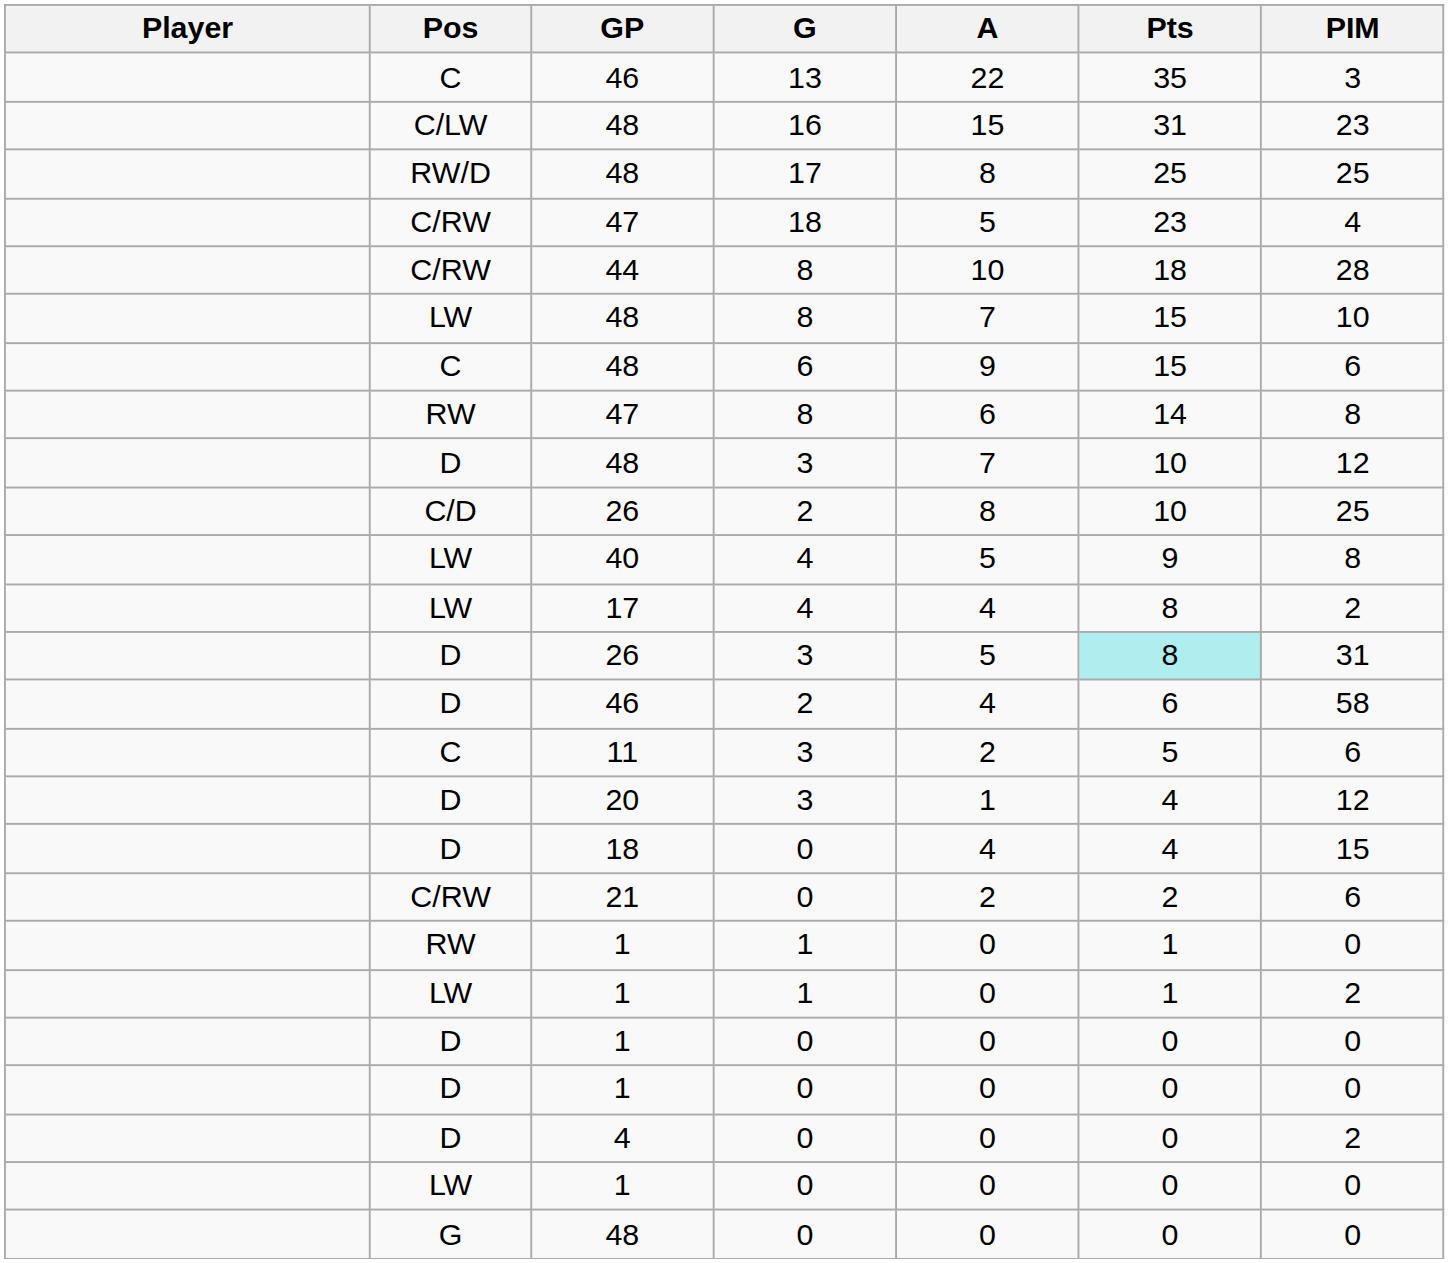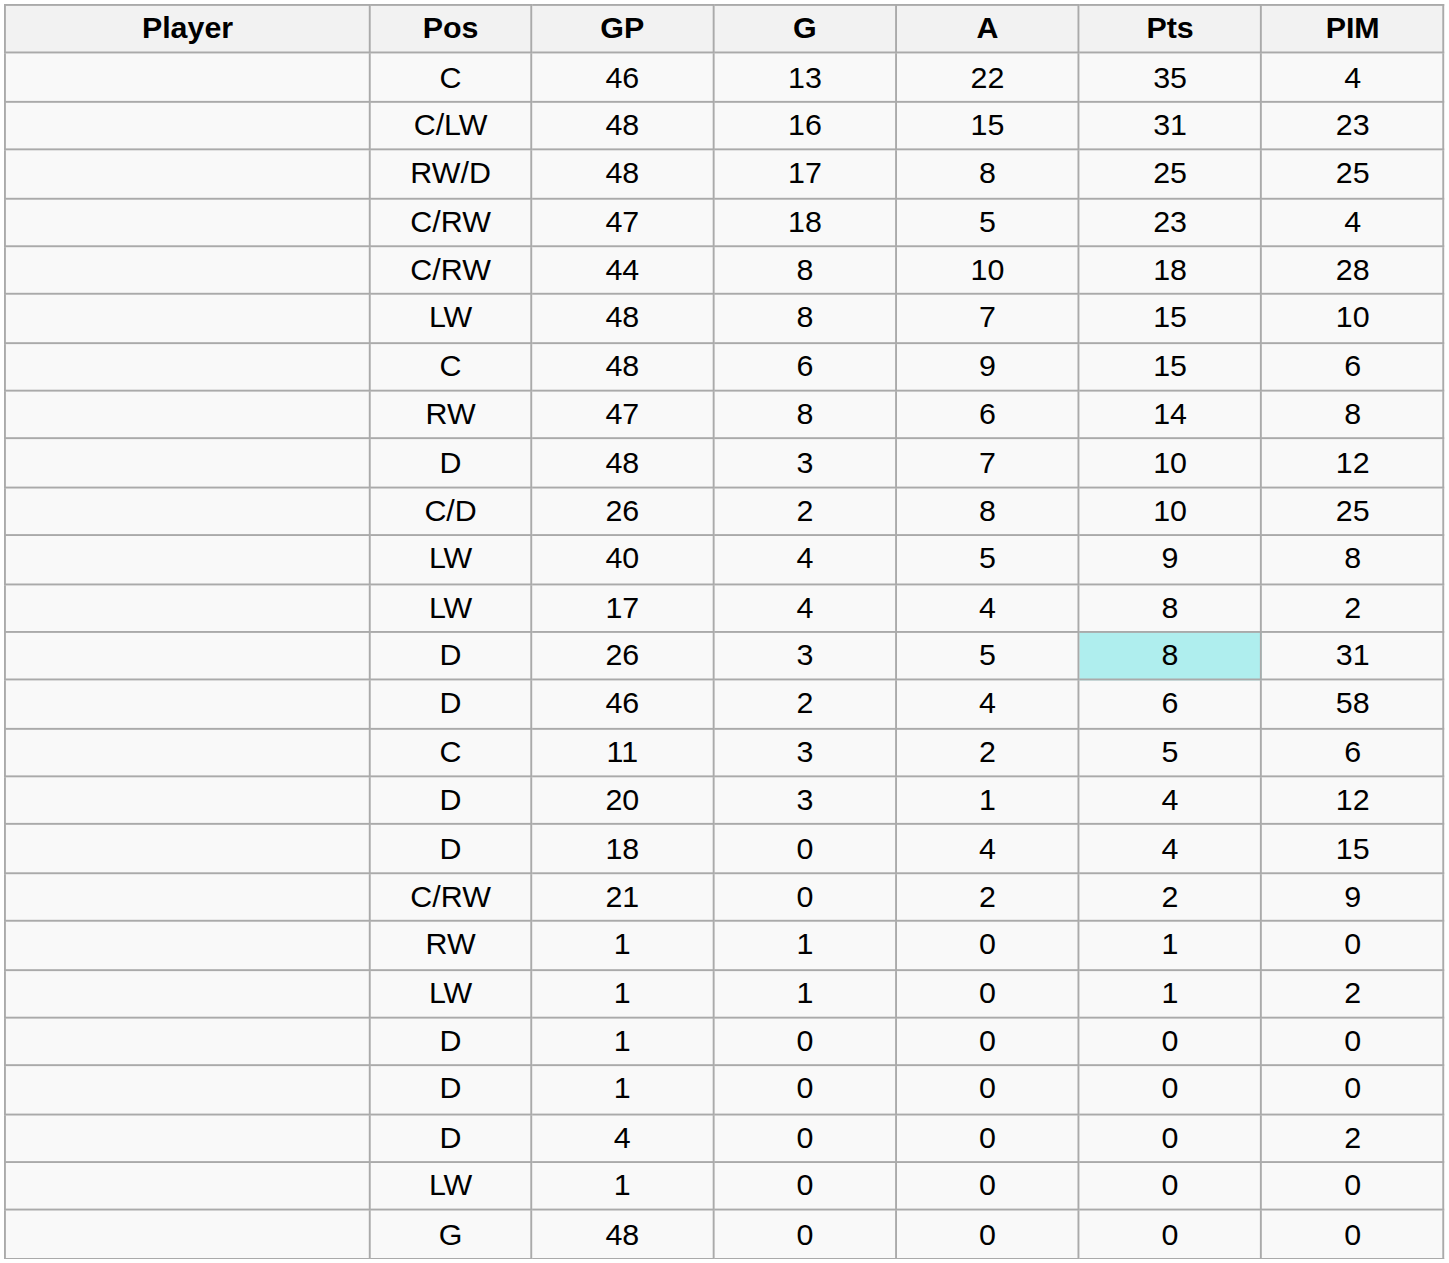 <table class="wikitable sortable" width="60%">
 <tr>
 <th bgcolor="#DDDDFF" width="10%">Player</th>
 <th bgcolor="#DDDDFF" width="3%" title="Position">Pos</th>
 <th bgcolor="#DDDDFF" width="5%" title="Games played">GP</th>
 <th bgcolor="#DDDDFF" width="5%" title="Goals">G</th>
 <th bgcolor="#DDDDFF" width="5%" title="Assists">A</th>
 <th bgcolor="#DDDDFF" width="5%" title="Points">Pts</th>
 <th bgcolor="#DDDDFF" width="5%" title="Penalties in Minutes">PIM</th>
 </tr>
 <tr align="center">
 <td align="right"></td>
 <td>C</td>
 <td>46</td>
 <td>13</td>
 <td>22</td>
 <td>35</td>
-<td>3</td>
+<td>4</td>
 </tr>
 <tr align="center">
 <td align="right"></td>
 <td>C/LW</td>
 <td>48</td>
 <td>16</td>
 <td>15</td>
 <td>31</td>
 <td>23</td>
 </tr>
 <tr align="center">
 <td align="right"></td>
 <td>RW/D</td>
 <td>48</td>
 <td>17</td>
 <td>8</td>
 <td>25</td>
 <td>25</td>
 </tr>
 <tr align="center">
 <td align="right"></td>
 <td>C/RW</td>
 <td>47</td>
 <td>18</td>
 <td>5</td>
 <td>23</td>
 <td>4</td>
 </tr>
 <tr align="center">
 <td align="right"></td>
 <td>C/RW</td>
 <td>44</td>
 <td>8</td>
 <td>10</td>
 <td>18</td>
 <td>28</td>
 </tr>
 <tr align="center">
 <td align="right"></td>
 <td>LW</td>
 <td>48</td>
 <td>8</td>
 <td>7</td>
 <td>15</td>
 <td>10</td>
 </tr>
 <tr align="center">
 <td align="right"></td>
 <td>C</td>
 <td>48</td>
 <td>6</td>
 <td>9</td>
 <td>15</td>
 <td>6</td>
 </tr>
 <tr align="center">
 <td align="right"></td>
 <td>RW</td>
 <td>47</td>
 <td>8</td>
 <td>6</td>
 <td>14</td>
 <td>8</td>
 </tr>
 <tr align="center">
 <td align="right"></td>
 <td>D</td>
 <td>48</td>
 <td>3</td>
 <td>7</td>
 <td>10</td>
 <td>12</td>
 </tr>
 <tr align="center">
 <td align="right"></td>
 <td>C/D</td>
 <td>26</td>
 <td>2</td>
 <td>8</td>
 <td>10</td>
 <td>25</td>
 </tr>
 <tr align="center">
 <td align="right"></td>
 <td>LW</td>
 <td>40</td>
 <td>4</td>
 <td>5</td>
 <td>9</td>
 <td>8</td>
 </tr>
 <tr align="center">
 <td align="right"></td>
 <td>LW</td>
 <td>17</td>
 <td>4</td>
 <td>4</td>
 <td>8</td>
 <td>2</td>
 </tr>
 <tr align="center">
 <td align="right"></td>
 <td>D</td>
 <td>26</td>
 <td>3</td>
 <td>5</td>
 <td style="background: paleturquoise;">8</td>
 <td>31</td>
 </tr>
 <tr align="center">
 <td align="right"></td>
 <td>D</td>
 <td>46</td>
 <td>2</td>
 <td>4</td>
 <td>6</td>
 <td>58</td>
 </tr>
 <tr align="center">
 <td align="right"></td>
 <td>C</td>
 <td>11</td>
 <td>3</td>
 <td>2</td>
 <td>5</td>
 <td>6</td>
 </tr>
 <tr align="center">
 <td align="right"></td>
 <td>D</td>
 <td>20</td>
 <td>3</td>
 <td>1</td>
 <td>4</td>
 <td>12</td>
 </tr>
 <tr align="center">
 <td align="right"></td>
 <td>D</td>
 <td>18</td>
 <td>0</td>
 <td>4</td>
 <td>4</td>
 <td>15</td>
 </tr>
 <tr align="center">
 <td align="right"></td>
 <td>C/RW</td>
 <td>21</td>
 <td>0</td>
 <td>2</td>
 <td>2</td>
-<td>6</td>
+<td>9</td>
 </tr>
 <tr align="center">
 <td align="right"></td>
 <td>RW</td>
 <td>1</td>
 <td>1</td>
 <td>0</td>
 <td>1</td>
 <td>0</td>
 </tr>
 <tr align="center">
 <td align="right"></td>
 <td>LW</td>
 <td>1</td>
 <td>1</td>
 <td>0</td>
 <td>1</td>
 <td>2</td>
 </tr>
 <tr align="center">
 <td align="right"></td>
 <td>D</td>
 <td>1</td>
 <td>0</td>
 <td>0</td>
 <td>0</td>
 <td>0</td>
 </tr>
 <tr align="center">
 <td align="right"></td>
 <td>D</td>
 <td>1</td>
 <td>0</td>
 <td>0</td>
 <td>0</td>
 <td>0</td>
 </tr>
 <tr align="center">
 <td align="right"></td>
 <td>D</td>
 <td>4</td>
 <td>0</td>
 <td>0</td>
 <td>0</td>
 <td>2</td>
 </tr>
 <tr align="center">
 <td align="right"></td>
 <td>LW</td>
 <td>1</td>
 <td>0</td>
 <td>0</td>
 <td>0</td>
 <td>0</td>
 </tr>
 <tr align="center">
 <td align="right"></td>
 <td>G</td>
 <td>48</td>
 <td>0</td>
 <td>0</td>
 <td>0</td>
 <td>0</td>
 </tr>
 </table>
